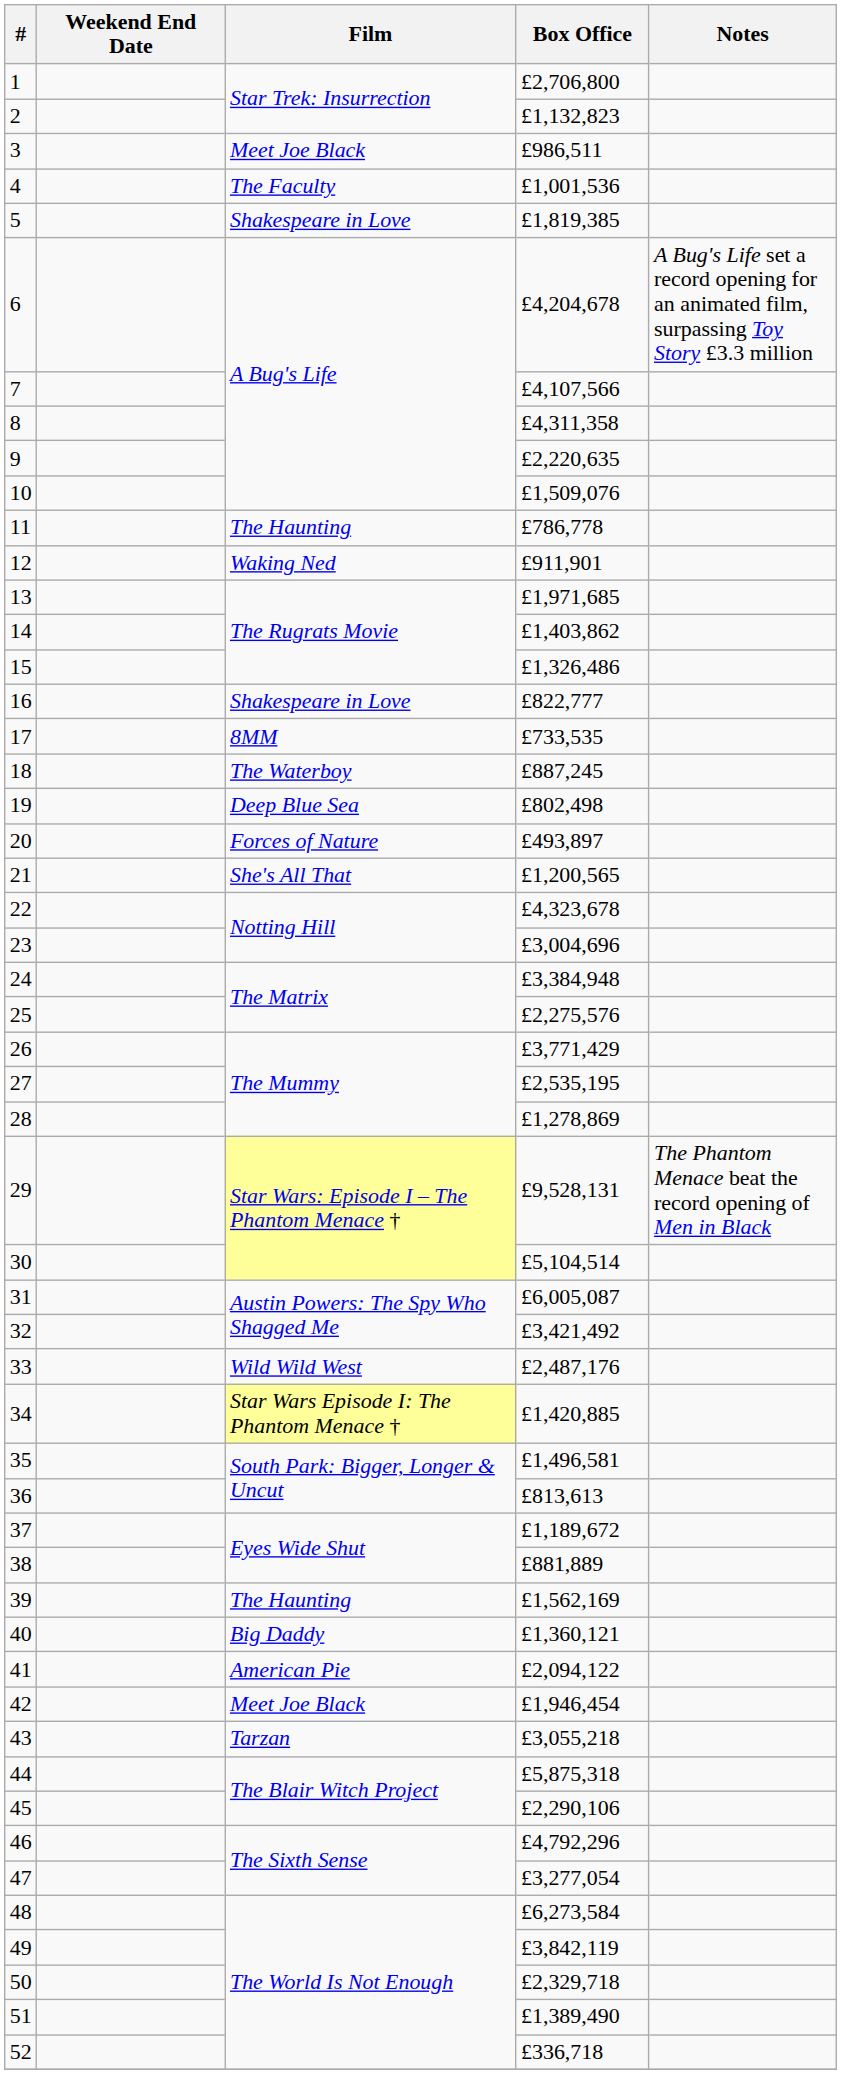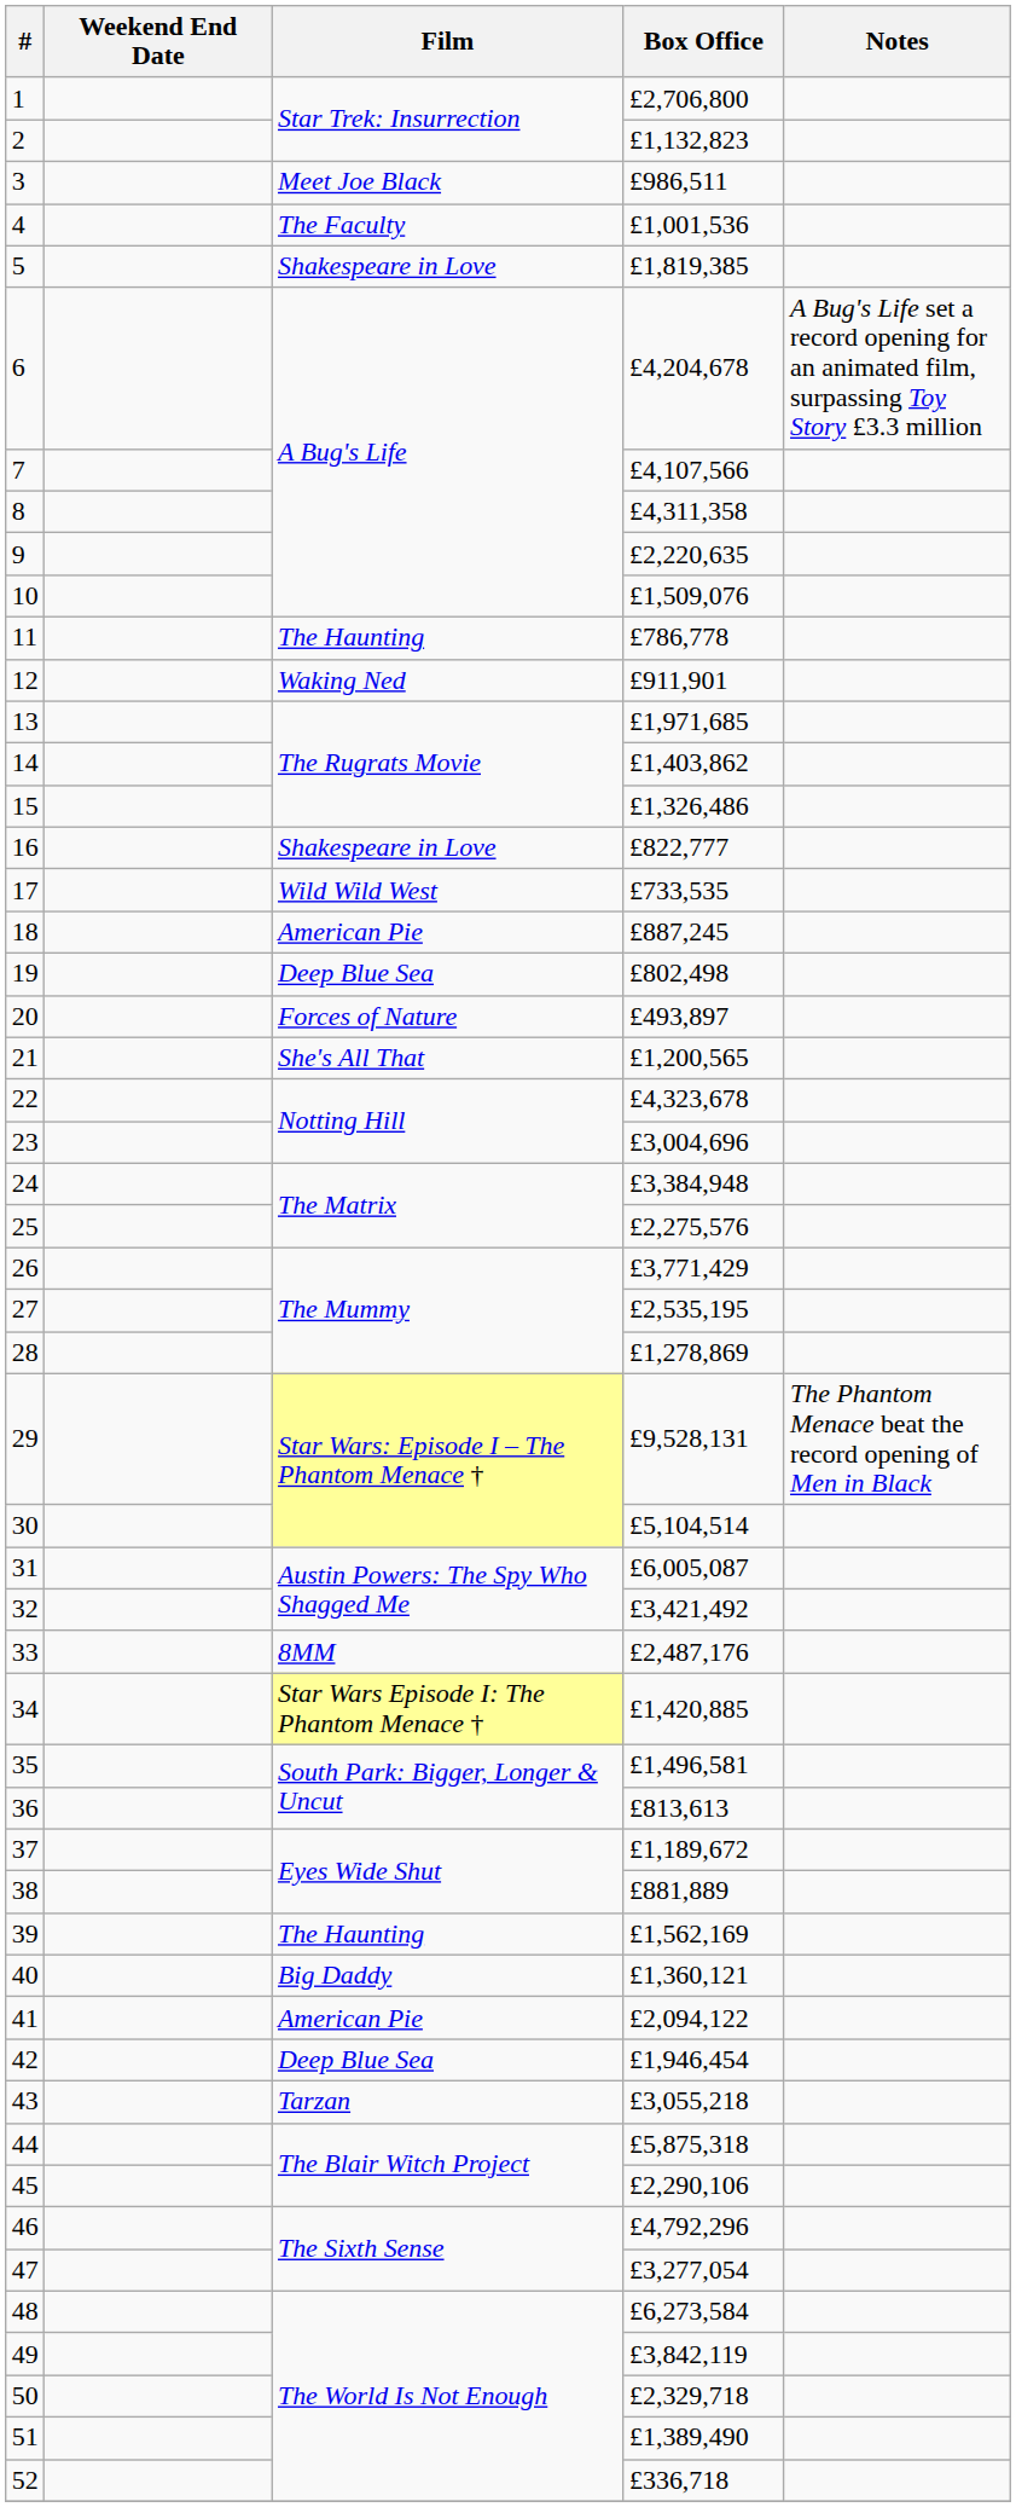 <table class="wikitable sortable">
 <tr>
 <th abbr="Week">#</th>
 <th abbr="Date" style="width:130px">Weekend End Date</th>
 <th width="35%">Film</th>
 <th width="16%">Box Office</th>
 <th>Notes</th>
 </tr>
 <tr>
 <td>1</td>
 <td></td>
 <td rowspan="2"><em><a href='#'>Star Trek: Insurrection</a></em></td>
 <td>£2,706,800</td>
 <td></td>
 </tr>
 <tr>
 <td>2</td>
 <td></td>
 <td>£1,132,823</td>
 <td></td>
 </tr>
 <tr>
 <td>3</td>
 <td></td>
 <td><em><a href='#'>Meet Joe Black</a></em></td>
 <td>£986,511</td>
 <td></td>
 </tr>
 <tr>
 <td>4</td>
 <td></td>
 <td><em><a href='#'>The Faculty</a></em></td>
 <td>£1,001,536</td>
 <td></td>
 </tr>
 <tr>
 <td>5</td>
 <td></td>
 <td><em><a href='#'>Shakespeare in Love</a></em></td>
 <td>£1,819,385</td>
 <td></td>
 </tr>
 <tr>
 <td>6</td>
 <td></td>
 <td rowspan="5"><em><a href='#'>A Bug's Life</a></em></td>
 <td>£4,204,678</td>
 <td><em>A Bug's Life</em> set a record opening for an animated film, surpassing <em><a href='#'>Toy Story</a></em> £3.3 million</td>
 </tr>
 <tr>
 <td>7</td>
 <td></td>
 <td>£4,107,566</td>
 <td></td>
 </tr>
 <tr>
 <td>8</td>
 <td></td>
 <td>£4,311,358</td>
 <td></td>
 </tr>
 <tr>
 <td>9</td>
 <td></td>
 <td>£2,220,635</td>
 <td></td>
 </tr>
 <tr>
 <td>10</td>
 <td></td>
 <td>£1,509,076</td>
 <td></td>
 </tr>
 <tr>
 <td>11</td>
 <td></td>
 <td><em><a href='#'>The Haunting</a></em></td>
 <td>£786,778</td>
 <td></td>
 </tr>
 <tr>
 <td>12</td>
 <td></td>
 <td><em><a href='#'>Waking Ned</a></em></td>
 <td>£911,901</td>
 <td></td>
 </tr>
 <tr>
 <td>13</td>
 <td></td>
 <td rowspan="3"><em><a href='#'>The Rugrats Movie</a></em></td>
 <td>£1,971,685</td>
 <td></td>
 </tr>
 <tr>
 <td>14</td>
 <td></td>
 <td>£1,403,862</td>
 <td></td>
 </tr>
 <tr>
 <td>15</td>
 <td></td>
 <td>£1,326,486</td>
 <td></td>
 </tr>
 <tr>
 <td>16</td>
 <td></td>
 <td><em><a href='#'>Shakespeare in Love</a></em></td>
 <td>£822,777</td>
 <td></td>
 </tr>
 <tr>
 <td>17</td>
 <td></td>
-<td><em><a href='#'>8MM</a></em></td>
+<td><em><a href='#'>Wild Wild West</a></em></td>
 <td>£733,535</td>
 <td></td>
 </tr>
 <tr>
 <td>18</td>
 <td></td>
-<td><em><a href='#'>The Waterboy</a></em></td>
+<td><em><a href='#'>American Pie</a></em></td>
 <td>£887,245</td>
 <td></td>
 </tr>
 <tr>
 <td>19</td>
 <td></td>
 <td><em><a href='#'>Deep Blue Sea</a></em></td>
 <td>£802,498</td>
 <td></td>
 </tr>
 <tr>
 <td>20</td>
 <td></td>
 <td><em><a href='#'>Forces of Nature</a></em></td>
 <td>£493,897</td>
 <td></td>
 </tr>
 <tr>
 <td>21</td>
 <td></td>
 <td><em><a href='#'>She's All That</a></em></td>
 <td>£1,200,565</td>
 <td></td>
 </tr>
 <tr>
 <td>22</td>
 <td></td>
 <td rowspan="2"><em><a href='#'>Notting Hill</a></em></td>
 <td>£4,323,678</td>
 <td></td>
 </tr>
 <tr>
 <td>23</td>
 <td></td>
 <td>£3,004,696</td>
 <td></td>
 </tr>
 <tr>
 <td>24</td>
 <td></td>
 <td rowspan="2"><em><a href='#'>The Matrix</a></em></td>
 <td>£3,384,948</td>
 <td></td>
 </tr>
 <tr>
 <td>25</td>
 <td></td>
 <td>£2,275,576</td>
 <td></td>
 </tr>
 <tr>
 <td>26</td>
 <td></td>
 <td rowspan="3"><em><a href='#'>The Mummy</a></em></td>
 <td>£3,771,429</td>
 <td></td>
 </tr>
 <tr>
 <td>27</td>
 <td></td>
 <td>£2,535,195</td>
 <td></td>
 </tr>
 <tr>
 <td>28</td>
 <td></td>
 <td>£1,278,869</td>
 <td></td>
 </tr>
 <tr>
 <td>29</td>
 <td></td>
 <td rowspan="2" style="background-color:#FFFF99"><em><a href='#'>Star Wars: Episode I – The Phantom Menace</a></em> †</td>
 <td>£9,528,131</td>
 <td><em>The Phantom Menace</em> beat the record opening of <em><a href='#'>Men in Black</a></em></td>
 </tr>
 <tr>
 <td>30</td>
 <td></td>
 <td>£5,104,514</td>
 <td></td>
 </tr>
 <tr>
 <td>31</td>
 <td></td>
 <td rowspan="2"><em><a href='#'>Austin Powers: The Spy Who Shagged Me</a></em></td>
 <td>£6,005,087</td>
 <td></td>
 </tr>
 <tr>
 <td>32</td>
 <td></td>
 <td>£3,421,492</td>
 <td></td>
 </tr>
 <tr>
 <td>33</td>
 <td></td>
-<td><em><a href='#'>Wild Wild West</a></em></td>
+<td><em><a href='#'>8MM</a></em></td>
 <td>£2,487,176</td>
 <td></td>
 </tr>
 <tr>
 <td>34</td>
 <td></td>
 <td style="background-color:#FFFF99"><em>Star Wars Episode I: The Phantom Menace</em> †</td>
 <td>£1,420,885</td>
 <td></td>
 </tr>
 <tr>
 <td>35</td>
 <td></td>
 <td rowspan="2"><em><a href='#'>South Park: Bigger, Longer & Uncut</a></em></td>
 <td>£1,496,581</td>
 <td></td>
 </tr>
 <tr>
 <td>36</td>
 <td></td>
 <td>£813,613</td>
 <td></td>
 </tr>
 <tr>
 <td>37</td>
 <td></td>
 <td rowspan="2"><em><a href='#'>Eyes Wide Shut</a></em></td>
 <td>£1,189,672</td>
 <td></td>
 </tr>
 <tr>
 <td>38</td>
 <td></td>
 <td>£881,889</td>
 <td></td>
 </tr>
 <tr>
 <td>39</td>
 <td></td>
 <td><em><a href='#'>The Haunting</a></em></td>
 <td>£1,562,169</td>
 <td></td>
 </tr>
 <tr>
 <td>40</td>
 <td></td>
 <td><em><a href='#'>Big Daddy</a></em></td>
 <td>£1,360,121</td>
 <td></td>
 </tr>
 <tr>
 <td>41</td>
 <td></td>
 <td><em><a href='#'>American Pie</a></em></td>
 <td>£2,094,122</td>
 <td></td>
 </tr>
 <tr>
 <td>42</td>
 <td></td>
-<td><em><a href='#'>Meet Joe Black</a></em></td>
+<td><em><a href='#'>Deep Blue Sea</a></em></td>
 <td>£1,946,454</td>
 <td></td>
 </tr>
 <tr>
 <td>43</td>
 <td></td>
 <td><em><a href='#'>Tarzan</a></em></td>
 <td>£3,055,218</td>
 <td></td>
 </tr>
 <tr>
 <td>44</td>
 <td></td>
 <td rowspan="2"><em><a href='#'>The Blair Witch Project</a></em></td>
 <td>£5,875,318</td>
 <td></td>
 </tr>
 <tr>
 <td>45</td>
 <td></td>
 <td>£2,290,106</td>
 <td></td>
 </tr>
 <tr>
 <td>46</td>
 <td></td>
 <td rowspan="2"><em><a href='#'>The Sixth Sense</a></em></td>
 <td>£4,792,296</td>
 <td></td>
 </tr>
 <tr>
 <td>47</td>
 <td></td>
 <td>£3,277,054</td>
 <td></td>
 </tr>
 <tr>
 <td>48</td>
 <td></td>
 <td rowspan="5"><em><a href='#'>The World Is Not Enough</a></em></td>
 <td>£6,273,584</td>
 <td></td>
 </tr>
 <tr>
 <td>49</td>
 <td></td>
 <td>£3,842,119</td>
 <td></td>
 </tr>
 <tr>
 <td>50</td>
 <td></td>
 <td>£2,329,718</td>
 <td></td>
 </tr>
 <tr>
 <td>51</td>
 <td></td>
 <td>£1,389,490</td>
 <td></td>
 </tr>
 <tr>
 <td>52</td>
 <td></td>
 <td>£336,718</td>
 <td></td>
 </tr>
 <tr>
 </tr>
 </table>
